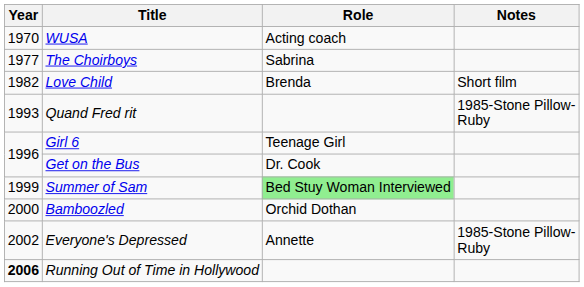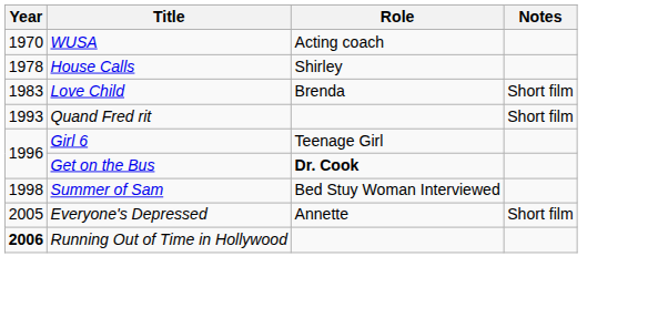 <table class="wikitable sortable">
 <tr>
 <th>Year</th>
 <th>Title</th>
 <th>Role</th>
 <th>Notes</th>
 </tr>
 <tr>
 <td>1970</td>
 <td><a href='#'><em>WUSA</em></a></td>
 <td>Acting coach</td>
 <td></td>
 </tr>
 <tr>
-<td>1977</td>
-<td><a href='#'><em>The Choirboys</em></a></td>
-<td>Sabrina</td>
+<td>1978</td>
+<td><a href='#'><em>House Calls</em></a></td>
+<td>Shirley</td>
 <td></td>
 </tr>
 <tr>
-<td>1982</td>
+<td>1983</td>
 <td><a href='#'><em>Love Child</em></a></td>
 <td>Brenda</td>
 <td>Short film</td>
 </tr>
 <tr>
 <td>1993</td>
 <td><em>Quand Fred rit</em></td>
 <td></td>
-<td>1985-Stone Pillow-<br>Ruby</td>
+<td>Short film</td>
 </tr>
 <tr>
 <td rowspan="2">1996</td>
 <td><em><a href='#'>Girl 6</a></em></td>
 <td>Teenage Girl</td>
 <td></td>
 </tr>
 <tr>
 <td><em><a href='#'>Get on the Bus</a></em></td>
-<td>Dr. Cook</td>
+<td><strong>Dr. Cook</strong></td>
 <td></td>
 </tr>
 <tr>
-<td>1999</td>
+<td>1998</td>
 <td><em><a href='#'>Summer of Sam</a></em></td>
-<td style="background: lightgreen;">Bed Stuy Woman Interviewed</td>
+<td>Bed Stuy Woman Interviewed</td>
 <td></td>
 </tr>
 <tr>
-<td>2000</td>
-<td><em><a href='#'>Bamboozled</a></em></td>
-<td>Orchid Dothan</td>
-<td></td>
-</tr>
-<tr>
-<td>2002</td>
+<td>2005</td>
 <td><em>Everyone's Depressed</em></td>
 <td>Annette</td>
-<td>1985-Stone Pillow-<br>Ruby</td>
+<td>Short film</td>
 </tr>
 <tr>
 <td><strong>2006</strong></td>
 <td><em>Running Out of Time in Hollywood</em></td>
 <td></td>
 <td></td>
 </tr>
 </table>
